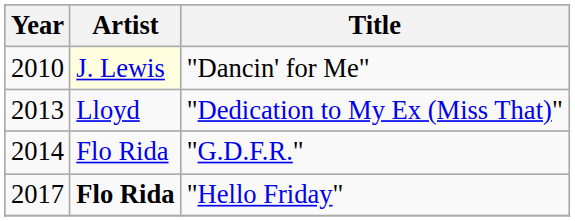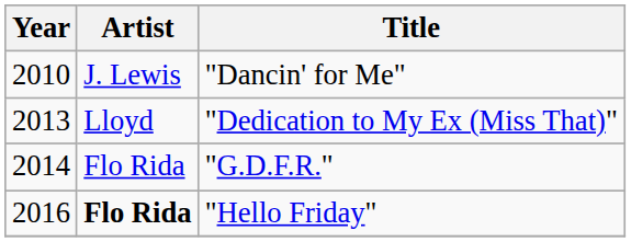 <table class="wikitable plainrowheaders">
 <tr>
 <th scope="col">Year</th>
 <th scope="col">Artist</th>
 <th scope="col">Title</th>
 </tr>
 <tr>
 <td>2010</td>
-<td style="background: lightyellow;"><a href='#'>J. Lewis</a></td>
+<td><a href='#'>J. Lewis</a></td>
 <td>"Dancin' for Me" </td>
 </tr>
 <tr>
 <td>2013</td>
 <td><a href='#'>Lloyd</a></td>
 <td>"<a href='#'>Dedication to My Ex (Miss That)</a>"</td>
 </tr>
 <tr>
 <td>2014</td>
 <td><a href='#'>Flo Rida</a></td>
 <td>"<a href='#'>G.D.F.R.</a>" </td>
 </tr>
 <tr>
-<td>2017</td>
+<td>2016</td>
 <td><strong>Flo Rida</strong></td>
 <td>"<a href='#'>Hello Friday</a>" </td>
 </tr>
 <tr>
 </tr>
 </table>
